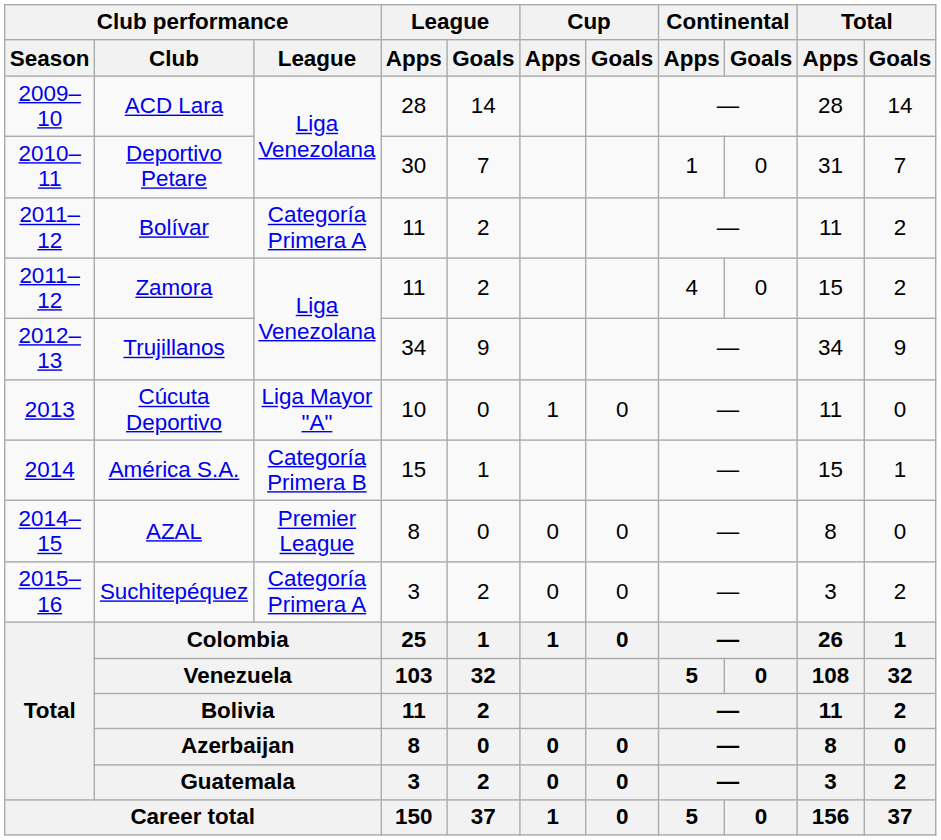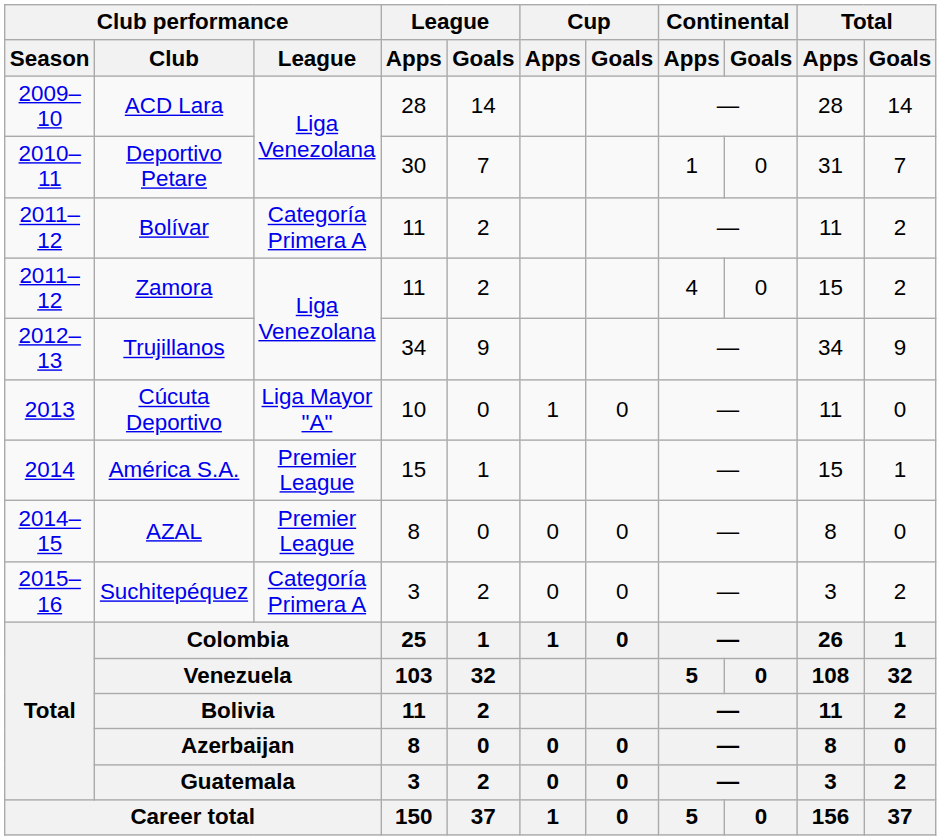 <table class="wikitable" style="text-align:center">
 <tr>
 <th colspan=3>Club performance</th>
 <th colspan=2>League</th>
 <th colspan=2>Cup</th>
 <th colspan=2>Continental</th>
 <th colspan=2>Total</th>
 </tr>
 <tr>
 <th>Season</th>
 <th>Club</th>
 <th>League</th>
 <th>Apps</th>
 <th>Goals</th>
 <th>Apps</th>
 <th>Goals</th>
 <th>Apps</th>
 <th>Goals</th>
 <th>Apps</th>
 <th>Goals</th>
 </tr>
 <tr>
 <td><a href='#'>2009–10</a></td>
 <td><a href='#'>ACD Lara</a></td>
 <td rowspan="2"><a href='#'>Liga Venezolana</a></td>
 <td>28</td>
 <td>14</td>
 <td></td>
 <td></td>
 <td colspan="2">—</td>
 <td>28</td>
 <td>14</td>
 </tr>
 <tr>
 <td><a href='#'>2010–11</a></td>
 <td><a href='#'>Deportivo Petare</a></td>
 <td>30</td>
 <td>7</td>
 <td></td>
 <td></td>
 <td>1</td>
 <td>0</td>
 <td>31</td>
 <td>7</td>
 </tr>
 <tr>
 <td><a href='#'>2011–12</a></td>
 <td><a href='#'>Bolívar</a></td>
 <td><a href='#'>Categoría Primera A</a></td>
 <td>11</td>
 <td>2</td>
 <td></td>
 <td></td>
 <td colspan="2">—</td>
 <td>11</td>
 <td>2</td>
 </tr>
 <tr>
 <td><a href='#'>2011–12</a></td>
 <td><a href='#'>Zamora</a></td>
 <td rowspan="2"><a href='#'>Liga Venezolana</a></td>
 <td>11</td>
 <td>2</td>
 <td></td>
 <td></td>
 <td>4</td>
 <td>0</td>
 <td>15</td>
 <td>2</td>
 </tr>
 <tr>
 <td><a href='#'>2012–13</a></td>
 <td><a href='#'>Trujillanos</a></td>
 <td>34</td>
 <td>9</td>
 <td></td>
 <td></td>
 <td colspan="2">—</td>
 <td>34</td>
 <td>9</td>
 </tr>
 <tr>
 <td><a href='#'>2013</a></td>
 <td><a href='#'>Cúcuta Deportivo</a></td>
 <td><a href='#'>Liga Mayor "A"</a></td>
 <td>10</td>
 <td>0</td>
 <td>1</td>
 <td>0</td>
 <td colspan="2">—</td>
 <td>11</td>
 <td>0</td>
 </tr>
 <tr>
 <td><a href='#'>2014</a></td>
 <td><a href='#'>América S.A.</a></td>
-<td><a href='#'>Categoría Primera B</a></td>
+<td><a href='#'>Premier League</a></td>
 <td>15</td>
 <td>1</td>
 <td></td>
 <td></td>
 <td colspan="2">—</td>
 <td>15</td>
 <td>1</td>
 </tr>
 <tr>
 <td><a href='#'>2014–15</a></td>
 <td><a href='#'>AZAL</a></td>
 <td><a href='#'>Premier League</a></td>
 <td>8</td>
 <td>0</td>
 <td>0</td>
 <td>0</td>
 <td colspan="2">—</td>
 <td>8</td>
 <td>0</td>
 </tr>
 <tr>
 <td><a href='#'>2015–16</a></td>
 <td><a href='#'>Suchitepéquez</a></td>
 <td><a href='#'>Categoría Primera A</a></td>
 <td>3</td>
 <td>2</td>
 <td>0</td>
 <td>0</td>
 <td colspan="2">—</td>
 <td>3</td>
 <td>2</td>
 </tr>
 <tr>
 <th rowspan=5>Total</th>
 <th colspan=2>Colombia</th>
 <th>25</th>
 <th>1</th>
 <th>1</th>
 <th>0</th>
 <th colspan="2">—</th>
 <th>26</th>
 <th>1</th>
 </tr>
 <tr>
 <th colspan=2>Venezuela</th>
 <th>103</th>
 <th>32</th>
 <th></th>
 <th></th>
 <th>5</th>
 <th>0</th>
 <th>108</th>
 <th>32</th>
 </tr>
 <tr>
 <th colspan=2>Bolivia</th>
 <th>11</th>
 <th>2</th>
 <th></th>
 <th></th>
 <th colspan="2">—</th>
 <th>11</th>
 <th>2</th>
 </tr>
 <tr>
 <th colspan=2>Azerbaijan</th>
 <th>8</th>
 <th>0</th>
 <th>0</th>
 <th>0</th>
 <th colspan="2">—</th>
 <th>8</th>
 <th>0</th>
 </tr>
 <tr>
 <th colspan=2>Guatemala</th>
 <th>3</th>
 <th>2</th>
 <th>0</th>
 <th>0</th>
 <th colspan="2">—</th>
 <th>3</th>
 <th>2</th>
 </tr>
 <tr>
 <th colspan=3>Career total</th>
 <th>150</th>
 <th>37</th>
 <th>1</th>
 <th>0</th>
 <th>5</th>
 <th>0</th>
 <th>156</th>
 <th>37</th>
 </tr>
 </table>
